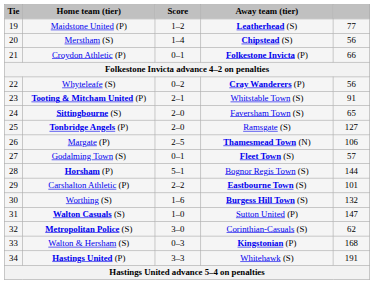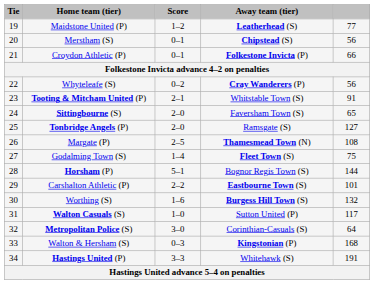 <table class="wikitable" style="width: 600px; background:WhiteSmoke; text-align:center; font-size:90%">
 <tr>
 <td scope="col" style="width:  5.00%; background:silver;"><strong>Tie</strong></td>
 <td scope="col" style="width: 36.25%; background:silver;"><strong>Home team (tier)</strong></td>
 <td scope="col" style="width: 12.50%; background:silver;"><strong>Score</strong></td>
 <td scope="col" style="width: 36.25%; background:silver;"><strong>Away team (tier)</strong></td>
 <td scope="col" style="width: 10.00%; background:silver;"><strong></strong></td>
 </tr>
 <tr>
 <td>19</td>
 <td><a href='#'>Maidstone United</a> (P)</td>
 <td>1–2</td>
 <td><strong><a href='#'>Leatherhead</a></strong> (S)</td>
 <td>77</td>
 </tr>
 <tr>
 <td>20</td>
 <td><a href='#'>Merstham</a> (S)</td>
-<td>1–4</td>
+<td>0–1</td>
 <td><strong><a href='#'>Chipstead</a></strong> (S)</td>
 <td>56</td>
 </tr>
 <tr>
 <td>21</td>
 <td><a href='#'>Croydon Athletic</a> (P)</td>
 <td>0–1</td>
 <td><strong><a href='#'>Folkestone Invicta</a></strong> (P)</td>
 <td>66</td>
 </tr>
 <tr>
 <th colspan="5">Folkestone Invicta advance 4–2 on penalties</th>
 </tr>
 <tr>
 <td>22</td>
 <td><a href='#'>Whyteleafe</a> (S)</td>
 <td>0–2</td>
 <td><strong><a href='#'>Cray Wanderers</a></strong> (P)</td>
 <td>56</td>
 </tr>
 <tr>
 <td>23</td>
 <td><strong><a href='#'>Tooting & Mitcham United</a></strong> (P)</td>
 <td>2–1</td>
 <td><a href='#'>Whitstable Town</a> (S)</td>
 <td>91</td>
 </tr>
 <tr>
 <td>24</td>
 <td><strong><a href='#'>Sittingbourne</a></strong> (S)</td>
 <td>2–0</td>
 <td><a href='#'>Faversham Town</a> (S)</td>
 <td>65</td>
 </tr>
 <tr>
 <td>25</td>
 <td><strong><a href='#'>Tonbridge Angels</a></strong> (P)</td>
 <td>2–0</td>
 <td><a href='#'>Ramsgate</a> (S)</td>
 <td>127</td>
 </tr>
 <tr>
 <td>26</td>
 <td><a href='#'>Margate</a> (P)</td>
 <td>2–5</td>
 <td><strong><a href='#'>Thamesmead Town</a></strong> (N)</td>
-<td>106</td>
+<td>108</td>
 </tr>
 <tr>
 <td>27</td>
 <td><a href='#'>Godalming Town</a> (S)</td>
-<td>0–1</td>
+<td>1–4</td>
 <td><strong><a href='#'>Fleet Town</a></strong> (S)</td>
-<td>57</td>
+<td>75</td>
 </tr>
 <tr>
 <td>28</td>
 <td><strong><a href='#'>Horsham</a></strong> (P)</td>
 <td>5–1</td>
 <td><a href='#'>Bognor Regis Town</a> (S)</td>
 <td>144</td>
 </tr>
 <tr>
 <td>29</td>
 <td><a href='#'>Carshalton Athletic</a> (P)</td>
 <td>2–2</td>
 <td><strong><a href='#'>Eastbourne Town</a></strong> (S)</td>
 <td>101</td>
 </tr>
 <tr>
 <td>30</td>
 <td><a href='#'>Worthing</a> (S)</td>
 <td>1–6</td>
 <td><strong><a href='#'>Burgess Hill Town</a></strong> (S)</td>
 <td>132</td>
 </tr>
 <tr>
 <td>31</td>
 <td><strong><a href='#'>Walton Casuals</a></strong> (S)</td>
 <td>1–0 </td>
 <td><a href='#'>Sutton United</a> (P)</td>
-<td>147</td>
+<td>117</td>
 </tr>
 <tr>
 <td>32</td>
 <td><strong><a href='#'>Metropolitan Police</a></strong> (S)</td>
 <td>3–0</td>
 <td><a href='#'>Corinthian-Casuals</a> (S)</td>
-<td>62</td>
+<td>64</td>
 </tr>
 <tr>
 <td>33</td>
 <td><a href='#'>Walton & Hersham</a> (S)</td>
 <td>0–3</td>
 <td><strong><a href='#'>Kingstonian</a></strong> (P)</td>
 <td>168</td>
 </tr>
 <tr>
 <td>34</td>
 <td><strong><a href='#'>Hastings United</a></strong> (P)</td>
 <td>3–3</td>
 <td><a href='#'>Whitehawk</a> (S)</td>
 <td>191</td>
 </tr>
 <tr>
 <th colspan="5">Hastings United advance 5–4 on penalties</th>
 </tr>
 </table>
